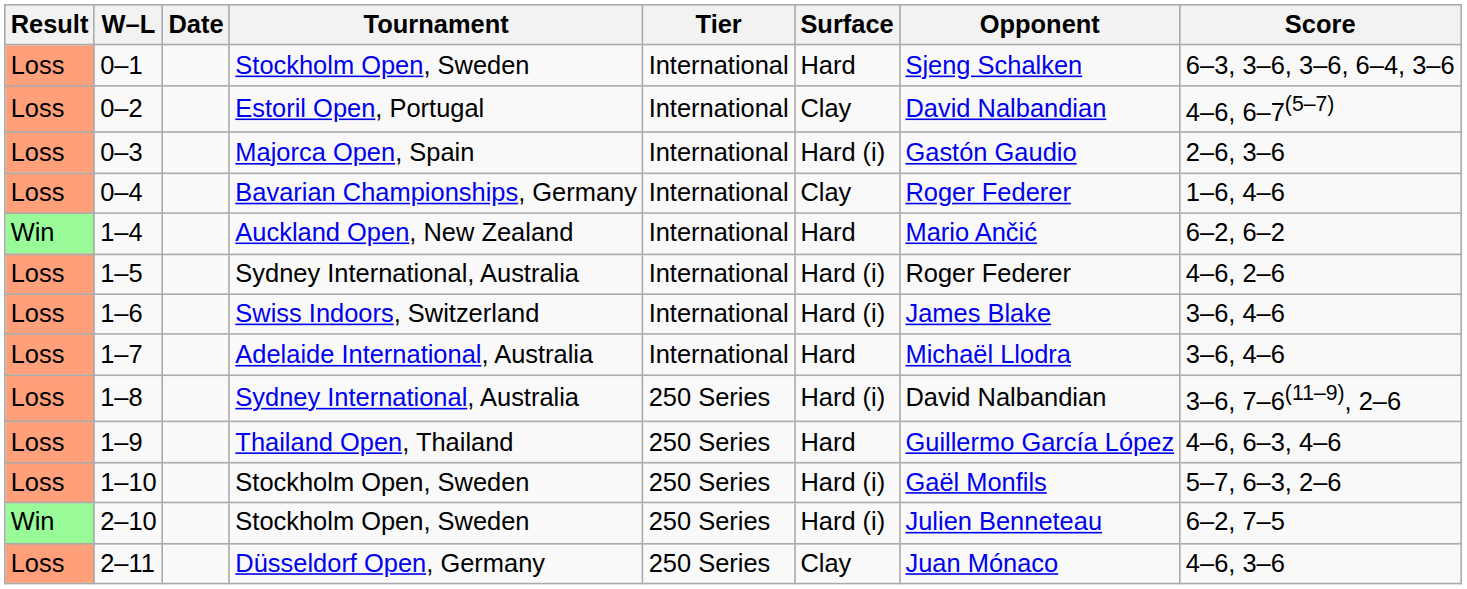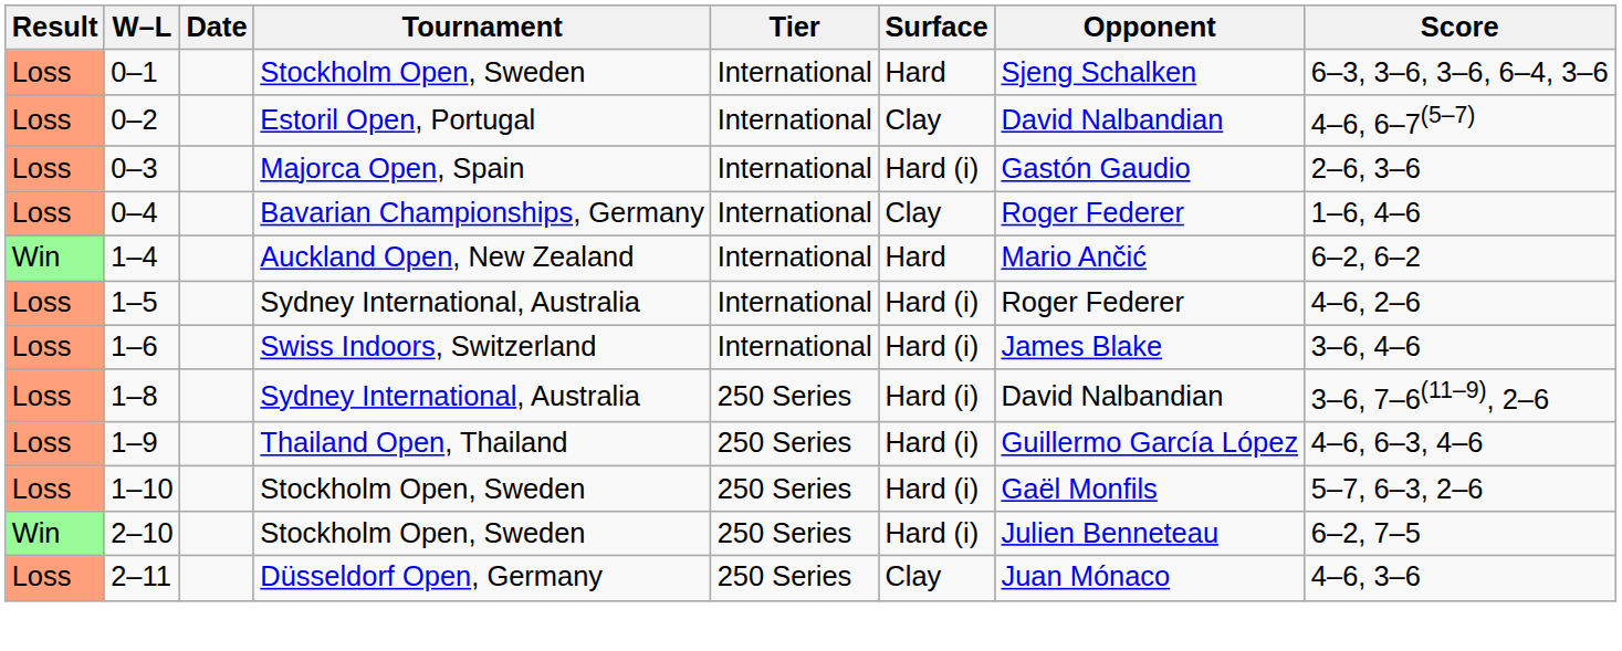 <table class="sortable wikitable">
 <tr>
 <th>Result</th>
 <th class="unsortable">W–L</th>
 <th>Date</th>
 <th>Tournament</th>
 <th>Tier</th>
 <th>Surface</th>
 <th>Opponent</th>
 <th class="unsortable">Score</th>
 </tr>
 <tr>
 <td style="background:#ffa07a;">Loss</td>
 <td>0–1</td>
 <td><a href='#'></a></td>
 <td><a href='#'>Stockholm Open</a>, Sweden</td>
 <td>International</td>
 <td>Hard</td>
 <td> <a href='#'>Sjeng Schalken</a></td>
 <td>6–3, 3–6, 3–6, 6–4, 3–6</td>
 </tr>
 <tr>
 <td style="background:#ffa07a;">Loss</td>
 <td>0–2</td>
 <td><a href='#'></a></td>
 <td><a href='#'>Estoril Open</a>, Portugal</td>
 <td>International</td>
 <td>Clay</td>
 <td> <a href='#'>David Nalbandian</a></td>
 <td>4–6, 6–7<sup>(5–7)</sup></td>
 </tr>
 <tr>
 <td style="background:#ffa07a;">Loss</td>
 <td>0–3</td>
 <td><a href='#'></a></td>
 <td><a href='#'>Majorca Open</a>, Spain</td>
 <td>International</td>
 <td>Hard (i)</td>
 <td> <a href='#'>Gastón Gaudio</a></td>
 <td>2–6, 3–6</td>
 </tr>
 <tr>
 <td style="background:#ffa07a;">Loss</td>
 <td>0–4</td>
 <td><a href='#'></a></td>
 <td><a href='#'>Bavarian Championships</a>, Germany</td>
 <td>International</td>
 <td>Clay</td>
 <td> <a href='#'>Roger Federer</a></td>
 <td>1–6, 4–6</td>
 </tr>
 <tr>
 <td style="background:#98fb98;">Win</td>
 <td>1–4</td>
 <td><a href='#'></a></td>
 <td><a href='#'>Auckland Open</a>, New Zealand</td>
 <td>International</td>
 <td>Hard</td>
 <td> <a href='#'>Mario Ančić</a></td>
 <td>6–2, 6–2</td>
 </tr>
 <tr>
 <td style="background:#ffa07a;">Loss</td>
 <td>1–5</td>
 <td><a href='#'></a></td>
 <td>Sydney International, Australia</td>
 <td>International</td>
 <td>Hard (i)</td>
 <td> Roger Federer</td>
 <td>4–6, 2–6</td>
 </tr>
 <tr>
 <td style="background:#ffa07a;">Loss</td>
 <td>1–6</td>
 <td><a href='#'></a></td>
 <td><a href='#'>Swiss Indoors</a>, Switzerland</td>
 <td>International</td>
 <td>Hard (i)</td>
 <td> <a href='#'>James Blake</a></td>
 <td>3–6, 4–6</td>
 </tr>
 <tr>
 <td style="background:#ffa07a;">Loss</td>
-<td>1–7</td>
-<td><a href='#'></a></td>
-<td><a href='#'>Adelaide International</a>, Australia</td>
-<td>International</td>
-<td>Hard</td>
-<td> <a href='#'>Michaël Llodra</a></td>
-<td>3–6, 4–6</td>
-</tr>
-<tr>
-<td style="background:#ffa07a;">Loss</td>
 <td>1–8</td>
 <td><a href='#'></a></td>
 <td><a href='#'>Sydney International</a>, Australia</td>
 <td>250 Series</td>
 <td>Hard (i)</td>
 <td> David Nalbandian</td>
 <td>3–6, 7–6<sup>(11–9)</sup>, 2–6</td>
 </tr>
 <tr>
 <td style="background:#ffa07a;">Loss</td>
 <td>1–9</td>
 <td><a href='#'></a></td>
 <td><a href='#'>Thailand Open</a>, Thailand</td>
 <td>250 Series</td>
-<td>Hard</td>
+<td>Hard (i)</td>
 <td> <a href='#'>Guillermo García López</a></td>
 <td>4–6, 6–3, 4–6</td>
 </tr>
 <tr>
 <td style="background:#ffa07a;">Loss</td>
 <td>1–10</td>
 <td><a href='#'></a></td>
 <td>Stockholm Open, Sweden</td>
 <td>250 Series</td>
 <td>Hard (i)</td>
 <td> <a href='#'>Gaël Monfils</a></td>
 <td>5–7, 6–3, 2–6</td>
 </tr>
 <tr>
 <td style="background:#98fb98;">Win</td>
 <td>2–10</td>
 <td><a href='#'></a></td>
 <td>Stockholm Open, Sweden</td>
 <td>250 Series</td>
 <td>Hard (i)</td>
 <td> <a href='#'>Julien Benneteau</a></td>
 <td>6–2, 7–5</td>
 </tr>
 <tr>
 <td style="background:#ffa07a;">Loss</td>
 <td>2–11</td>
 <td><a href='#'></a></td>
 <td><a href='#'>Düsseldorf Open</a>, Germany</td>
 <td>250 Series</td>
 <td>Clay</td>
 <td> <a href='#'>Juan Mónaco</a></td>
 <td>4–6, 3–6</td>
 </tr>
 </table>
